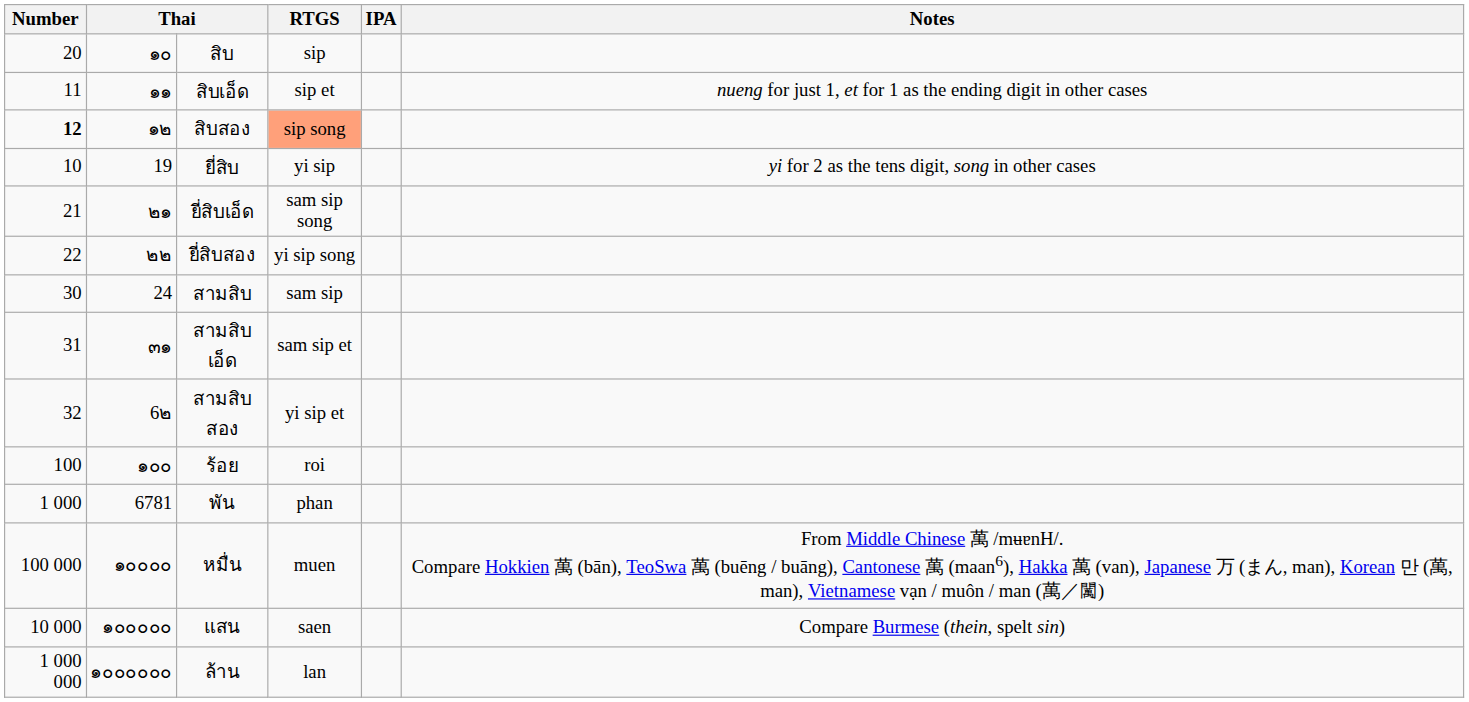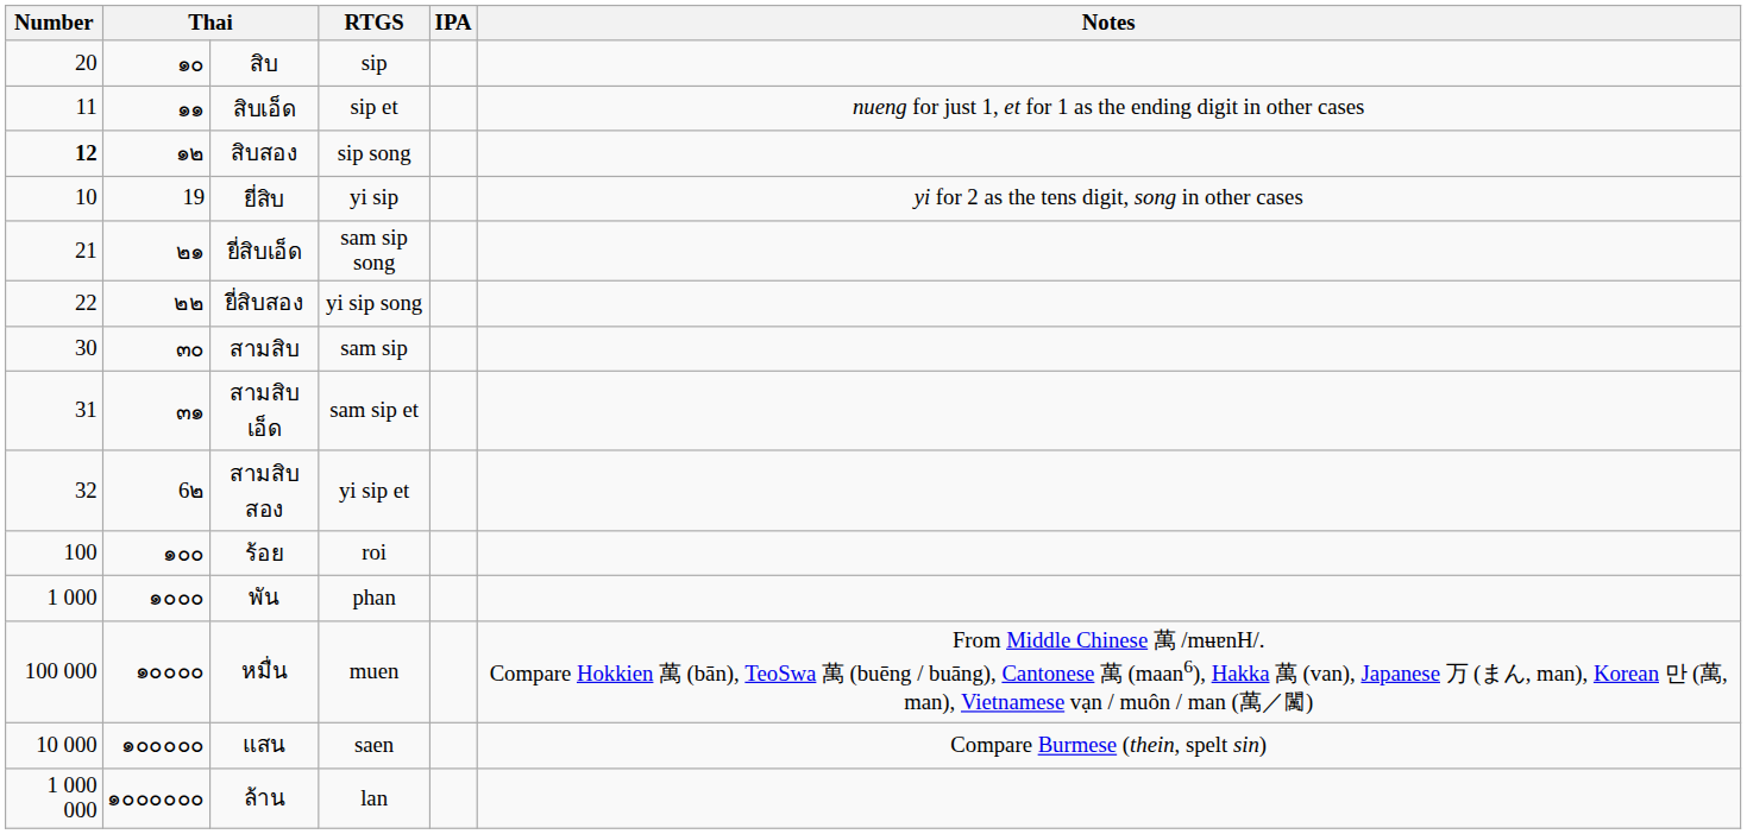 <table class="wikitable" style="text-align:center;">
 <tr>
 <th>Number</th>
 <th colspan="2">Thai</th>
 <th>RTGS</th>
 <th>IPA</th>
 <th>Notes</th>
 </tr>
 <tr>
 <td style="text-align:right">20</td>
 <td style="text-align:right">๑๐</td>
 <td>สิบ</td>
 <td>sip</td>
 <td></td>
 <td></td>
 </tr>
 <tr>
 <td style="text-align:right">11</td>
 <td style="text-align:right">๑๑</td>
 <td>สิบเอ็ด</td>
 <td>sip et</td>
 <td></td>
 <td><em>nueng</em> for just 1, <em>et</em> for 1 as the ending digit in other cases</td>
 </tr>
 <tr>
 <td style="text-align:right"><strong>12</strong></td>
 <td style="text-align:right">๑๒</td>
 <td>สิบสอง</td>
-<td style="background: lightsalmon;">sip song</td>
+<td>sip song</td>
 <td></td>
 <td></td>
 </tr>
 <tr>
 <td style="text-align:right">10</td>
 <td style="text-align:right">19</td>
 <td>ยี่สิบ</td>
 <td>yi sip</td>
 <td></td>
 <td><em>yi</em> for 2 as the tens digit, <em>song</em> in other cases</td>
 </tr>
 <tr>
 <td style="text-align:right">21</td>
 <td style="text-align:right">๒๑</td>
 <td>ยี่สิบเอ็ด</td>
 <td>sam sip song</td>
 <td></td>
 <td></td>
 </tr>
 <tr>
 <td style="text-align:right">22</td>
 <td style="text-align:right">๒๒</td>
 <td>ยี่สิบสอง</td>
 <td>yi sip song</td>
 <td></td>
 <td></td>
 </tr>
 <tr>
 <td style="text-align:right">30</td>
-<td style="text-align:right">24</td>
+<td style="text-align:right">๓๐</td>
 <td>สามสิบ</td>
 <td>sam sip</td>
 <td></td>
 <td></td>
 </tr>
 <tr>
 <td style="text-align:right">31</td>
 <td style="text-align:right">๓๑</td>
 <td>สามสิบเอ็ด</td>
 <td>sam sip et</td>
 <td></td>
 <td></td>
 </tr>
 <tr>
 <td style="text-align:right">32</td>
 <td style="text-align:right">6๒</td>
 <td>สามสิบสอง</td>
 <td>yi sip et</td>
 <td></td>
 <td></td>
 </tr>
 <tr>
 <td style="text-align:right">100</td>
 <td style="text-align:right">๑๐๐</td>
 <td>ร้อย</td>
 <td>roi</td>
 <td></td>
 <td></td>
 </tr>
 <tr>
 <td style="text-align:right">1 000</td>
-<td style="text-align:right">6781</td>
+<td style="text-align:right">๑๐๐๐</td>
 <td>พัน</td>
 <td>phan</td>
 <td></td>
 <td></td>
 </tr>
 <tr>
 <td style="text-align:right">100 000</td>
 <td style="text-align:right">๑๐๐๐๐</td>
 <td>หมื่น</td>
 <td>muen</td>
 <td></td>
 <td>From <a href='#'>Middle Chinese</a> 萬 /mʉɐnH/.<br>Compare <a href='#'>Hokkien</a> 萬 (bān), <a href='#'>TeoSwa</a> 萬 (buēng / buāng), <a href='#'>Cantonese</a> 萬 (maan<sup>6</sup>), <a href='#'>Hakka</a> 萬 (van), <a href='#'>Japanese</a> 万 (まん, man), <a href='#'>Korean</a> 만 (萬, man), <a href='#'>Vietnamese</a> vạn /  muôn / man (萬／𨷈)</td>
 </tr>
 <tr>
 <td style="text-align:right">10 000</td>
 <td style="text-align:right">๑๐๐๐๐๐</td>
 <td>แสน</td>
 <td>saen</td>
 <td></td>
 <td>Compare <a href='#'>Burmese</a>  (<em>thein</em>, spelt <em>sin</em>)</td>
 </tr>
 <tr>
 <td style="text-align:right">1 000 000</td>
 <td style="text-align:right">๑๐๐๐๐๐๐</td>
 <td>ล้าน</td>
 <td>lan</td>
 <td></td>
 <td></td>
 </tr>
 </table>
